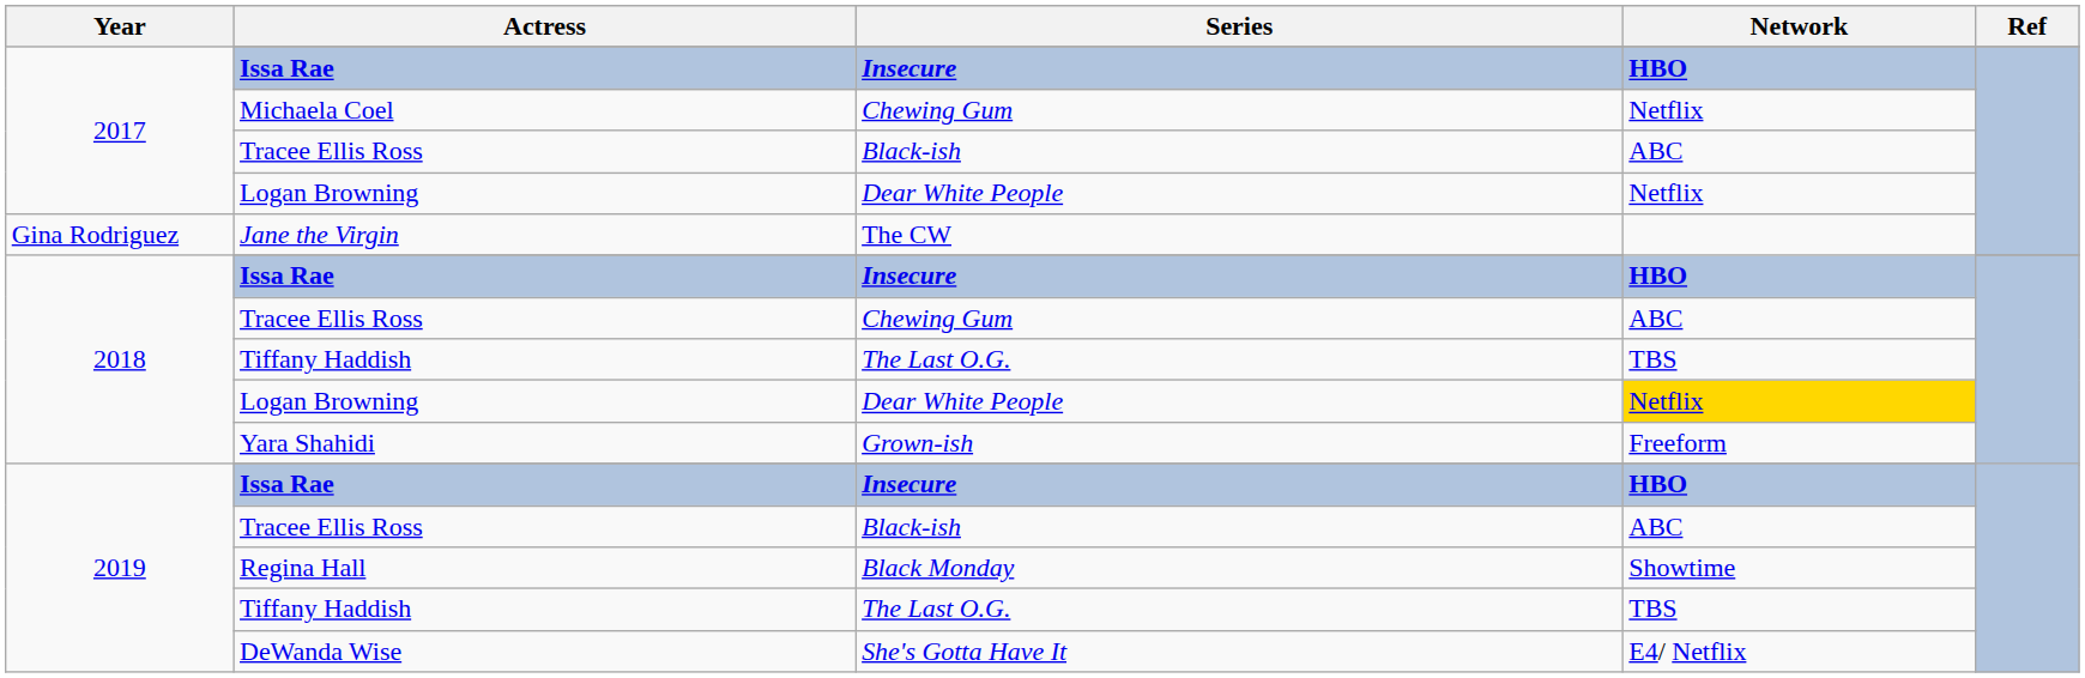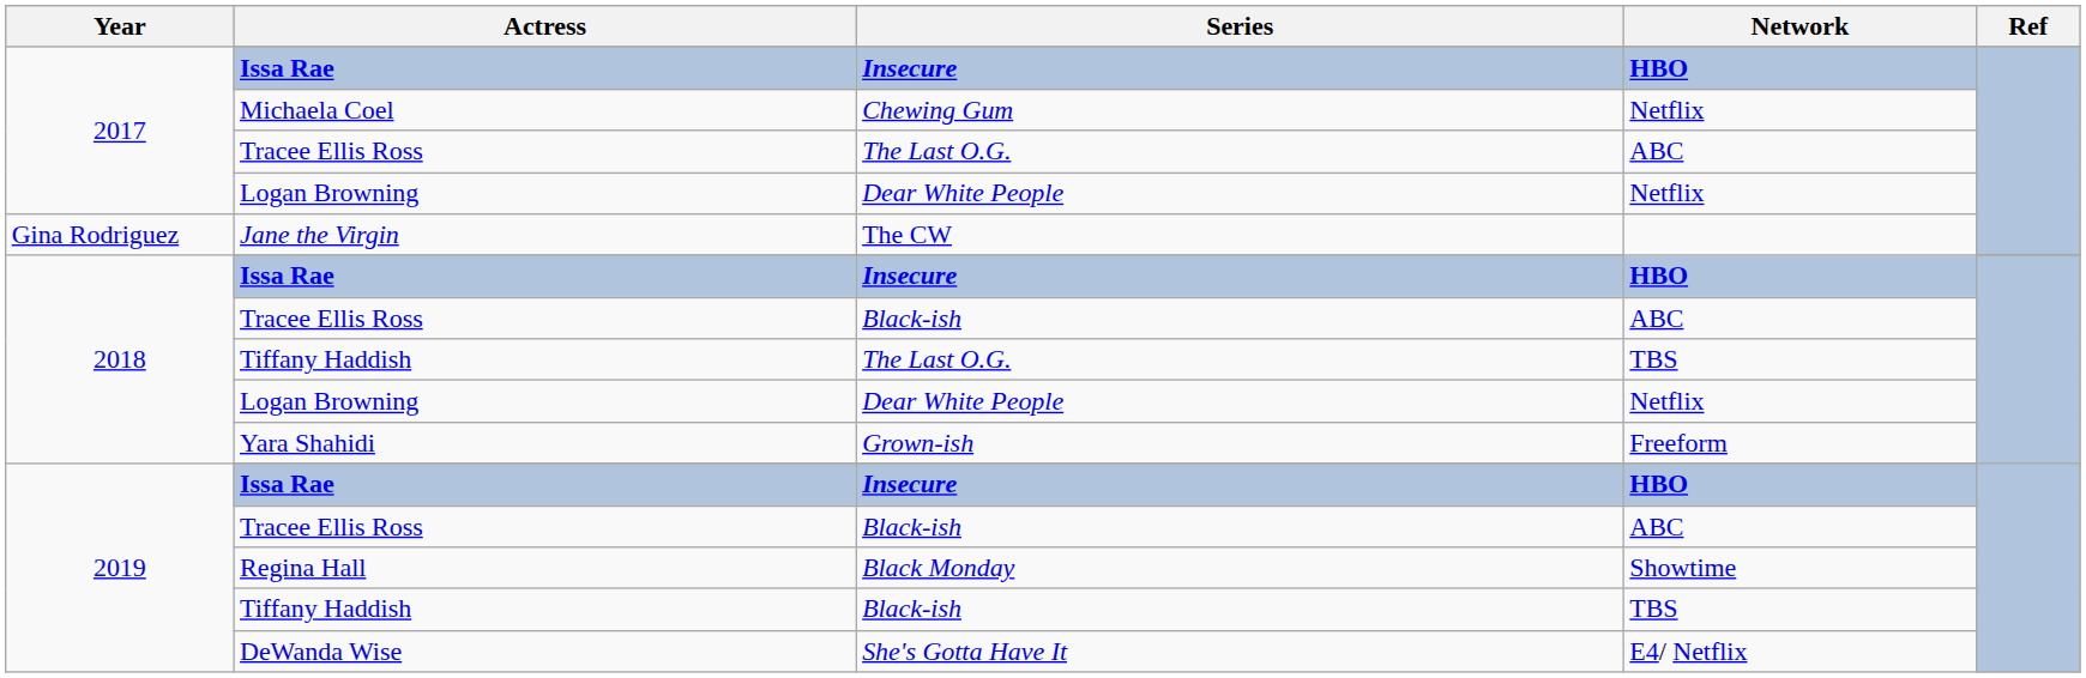 <table class="wikitable" style="width:100%;">
 <tr style="background:#bebebe;">
 <th style="width:11%;">Year</th>
 <th style="width:30%;">Actress</th>
 <th style="width:37%;">Series</th>
 <th style="width:17%;">Network</th>
 <th style="width:5%;">Ref</th>
 </tr>
 <tr>
 <td rowspan="6" align="center"><a href='#'>2017</a></td>
 </tr>
 <tr style="background:#B0C4DE">
 <td><strong><a href='#'>Issa Rae</a></strong></td>
 <td><strong><em><a href='#'>Insecure</a></em></strong></td>
 <td><strong><a href='#'>HBO</a></strong></td>
 <td rowspan="6" align="center"></td>
 </tr>
 <tr>
 </tr>
 <tr>
 <td><a href='#'>Michaela Coel</a></td>
 <td><em><a href='#'>Chewing Gum</a></em></td>
 <td><a href='#'>Netflix</a></td>
 </tr>
 <tr>
 <td><a href='#'>Tracee Ellis Ross</a></td>
-<td><em><a href='#'>Black-ish</a></em></td>
+<td><em><a href='#'>The Last O.G.</a></em></td>
 <td><a href='#'>ABC</a></td>
 </tr>
 <tr>
 <td><a href='#'>Logan Browning</a></td>
 <td><em><a href='#'>Dear White People</a></em></td>
 <td><a href='#'>Netflix</a></td>
 </tr>
 <tr>
 <td><a href='#'>Gina Rodriguez</a></td>
 <td><em><a href='#'>Jane the Virgin</a></em></td>
 <td><a href='#'>The CW</a></td>
 </tr>
 <tr>
 <td rowspan="6" align="center"><a href='#'>2018</a></td>
 </tr>
 <tr style="background:#B0C4DE">
 <td><strong><a href='#'>Issa Rae</a></strong></td>
 <td><strong><em><a href='#'>Insecure</a></em></strong></td>
 <td><strong><a href='#'>HBO</a></strong></td>
 <td rowspan="6" align="center"></td>
 </tr>
 <tr>
 <td><a href='#'>Tracee Ellis Ross</a></td>
-<td><em><a href='#'>Chewing Gum</a></em></td>
+<td><em><a href='#'>Black-ish</a></em></td>
 <td><a href='#'>ABC</a></td>
 </tr>
 <tr>
 <td><a href='#'>Tiffany Haddish</a></td>
 <td><em><a href='#'>The Last O.G.</a></em></td>
 <td><a href='#'>TBS</a></td>
 </tr>
 <tr>
 <td><a href='#'>Logan Browning</a></td>
 <td><em><a href='#'>Dear White People</a></em></td>
-<td style="background: gold;"><a href='#'>Netflix</a></td>
+<td><a href='#'>Netflix</a></td>
 </tr>
 <tr>
 <td><a href='#'>Yara Shahidi</a></td>
 <td><em><a href='#'>Grown-ish</a></em></td>
 <td><a href='#'> Freeform</a></td>
 </tr>
 <tr>
 <td rowspan="6" align="center"><a href='#'>2019</a></td>
 </tr>
 <tr style="background:#B0C4DE">
 <td><strong><a href='#'>Issa Rae</a></strong></td>
 <td><strong><em><a href='#'>Insecure</a></em></strong></td>
 <td><strong><a href='#'>HBO</a></strong></td>
 <td rowspan="6" align="center"></td>
 </tr>
 <tr>
 <td><a href='#'>Tracee Ellis Ross</a></td>
 <td><em><a href='#'>Black-ish</a></em></td>
 <td><a href='#'>ABC</a></td>
 </tr>
 <tr>
 <td><a href='#'>Regina Hall</a></td>
 <td><em><a href='#'>Black Monday</a></em></td>
 <td><a href='#'>Showtime</a></td>
 </tr>
 <tr>
 <td><a href='#'>Tiffany Haddish</a></td>
-<td><em><a href='#'>The Last O.G.</a></em></td>
+<td><em><a href='#'>Black-ish</a></em></td>
 <td><a href='#'>TBS</a></td>
 </tr>
 <tr>
 <td><a href='#'>DeWanda Wise</a></td>
 <td><em><a href='#'>She's Gotta Have It</a></em></td>
 <td><a href='#'>E4</a>/ <a href='#'>Netflix</a></td>
 </tr>
 </table>
